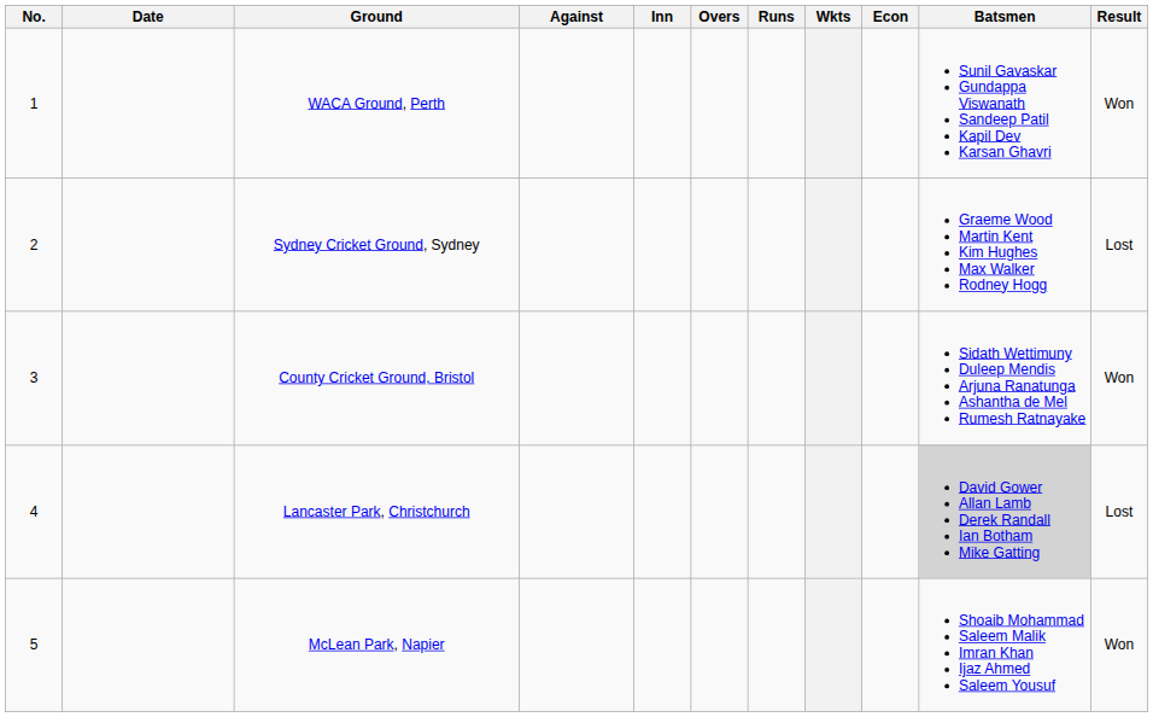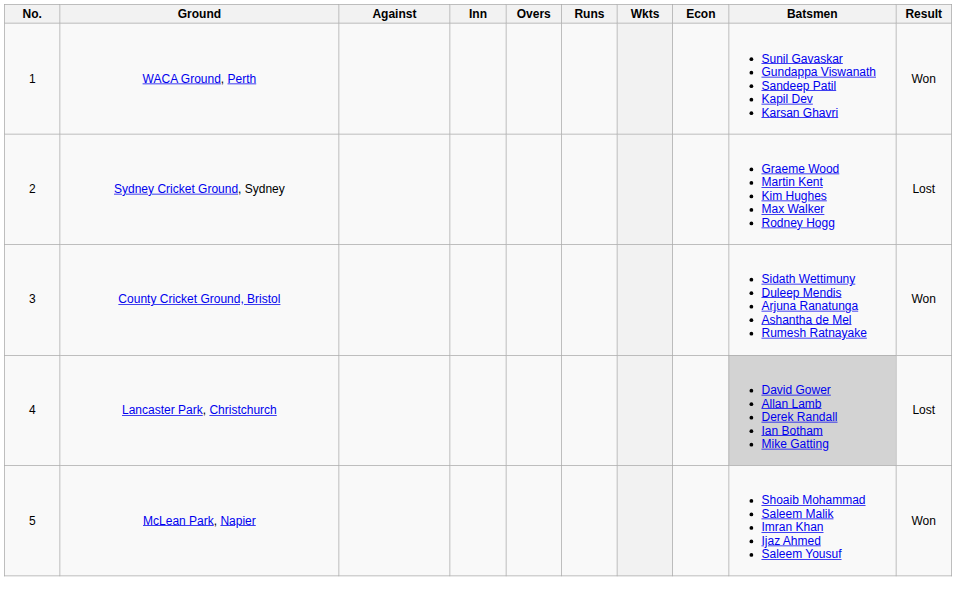 <table class="wikitable plainrowheaders" style="width: 100%;">
 <tr>
 <th style="width:5%;">No.</th>
-<th style="width:15%;">Date</th>
 <th style="width:25%;">Ground</th>
 <th style="width:10%;">Against</th>
 <th style="width:5%;">Inn</th>
 <th style="width:5%;">Overs</th>
 <th style="width:5%;">Runs</th>
 <th style="width:5%;">Wkts</th>
 <th style="width:5%;">Econ</th>
 <th style="width:15%;" class="unsortable">Batsmen</th>
 <th style="width:5%;">Result</th>
 </tr>
 <tr align=center>
 <td>1</td>
-<td> </td>
 <td><a href='#'>WACA Ground</a>, <a href='#'>Perth</a></td>
 <td></td>
 <td></td>
 <td></td>
 <td></td>
 <th scope="row"></th>
 <td></td>
 <td align=left><br><ul><li><a href='#'>Sunil Gavaskar</a></li><li><a href='#'>Gundappa Viswanath</a></li><li><a href='#'>Sandeep Patil</a></li><li><a href='#'>Kapil Dev</a></li><li><a href='#'>Karsan Ghavri</a></li></ul></td>
 <td>Won</td>
 </tr>
 <tr align=center>
 <td>2</td>
-<td></td>
 <td><a href='#'>Sydney Cricket Ground</a>, Sydney</td>
 <td></td>
 <td></td>
 <td></td>
 <td></td>
 <th scope="row"></th>
 <td></td>
 <td align=left><br><ul><li><a href='#'>Graeme Wood</a></li><li><a href='#'>Martin Kent</a></li><li><a href='#'>Kim Hughes</a></li><li><a href='#'>Max Walker</a></li><li><a href='#'>Rodney Hogg</a></li></ul></td>
 <td>Lost</td>
 </tr>
 <tr align=center>
 <td>3</td>
-<td></td>
 <td><a href='#'>County Cricket Ground, Bristol</a></td>
 <td></td>
 <td></td>
 <td></td>
 <td></td>
 <th scope="row"></th>
 <td></td>
 <td align=left><br><ul><li><a href='#'>Sidath Wettimuny</a></li><li><a href='#'>Duleep Mendis</a></li><li><a href='#'>Arjuna Ranatunga</a></li><li><a href='#'>Ashantha de Mel</a></li><li><a href='#'>Rumesh Ratnayake</a></li></ul></td>
 <td>Won</td>
 </tr>
 <tr align=center>
 <td>4</td>
-<td></td>
 <td><a href='#'>Lancaster Park</a>, <a href='#'>Christchurch</a></td>
 <td></td>
 <td></td>
 <td></td>
 <td></td>
 <th scope="row"></th>
 <td></td>
 <td align=left style="background: lightgrey;"><br><ul><li><a href='#'>David Gower</a></li><li><a href='#'>Allan Lamb</a></li><li><a href='#'>Derek Randall</a></li><li><a href='#'>Ian Botham</a></li><li><a href='#'>Mike Gatting</a></li></ul></td>
 <td>Lost</td>
 </tr>
 <tr align=center>
 <td>5</td>
-<td></td>
 <td><a href='#'>McLean Park</a>, <a href='#'>Napier</a></td>
 <td></td>
 <td></td>
 <td></td>
 <td></td>
 <th scope="row"></th>
 <td></td>
 <td align=left><br><ul><li><a href='#'>Shoaib Mohammad</a></li><li><a href='#'>Saleem Malik</a></li><li><a href='#'>Imran Khan</a></li><li><a href='#'>Ijaz Ahmed</a></li><li><a href='#'>Saleem Yousuf</a></li></ul></td>
 <td>Won</td>
 </tr>
 </table>
